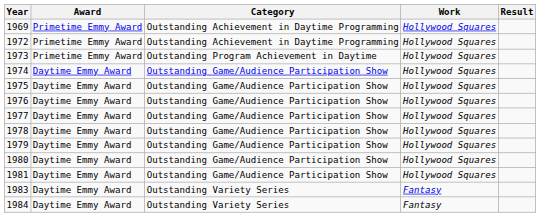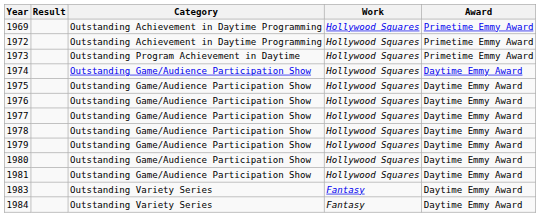 <table class="wikitable sortable">
 <tr>
 <th>Year</th>
-<th>Award</th>
+<th>Result</th>
 <th>Category</th>
 <th>Work</th>
-<th>Result</th>
+<th>Award</th>
 </tr>
 <tr>
 <td>1969</td>
-<td><a href='#'>Primetime Emmy Award</a></td>
+<td></td>
 <td>Outstanding Achievement in Daytime Programming</td>
 <td><em><a href='#'>Hollywood Squares</a></em></td>
-<td></td>
+<td><a href='#'>Primetime Emmy Award</a></td>
 </tr>
 <tr>
 <td>1972</td>
-<td>Primetime Emmy Award</td>
+<td></td>
 <td>Outstanding Achievement in Daytime Programming</td>
 <td><em>Hollywood Squares</em></td>
-<td></td>
+<td>Primetime Emmy Award</td>
 </tr>
 <tr>
 <td>1973</td>
-<td>Primetime Emmy Award</td>
+<td></td>
 <td>Outstanding Program Achievement in Daytime</td>
 <td><em>Hollywood Squares</em></td>
-<td></td>
+<td>Primetime Emmy Award</td>
 </tr>
 <tr>
 <td>1974</td>
-<td><a href='#'>Daytime Emmy Award</a></td>
+<td></td>
 <td><a href='#'>Outstanding Game/Audience Participation Show</a></td>
 <td><em>Hollywood Squares</em></td>
-<td></td>
+<td><a href='#'>Daytime Emmy Award</a></td>
 </tr>
 <tr>
 <td>1975</td>
-<td>Daytime Emmy Award</td>
+<td></td>
 <td>Outstanding Game/Audience Participation Show</td>
 <td><em>Hollywood Squares</em></td>
-<td></td>
+<td>Daytime Emmy Award</td>
 </tr>
 <tr>
 <td>1976</td>
-<td>Daytime Emmy Award</td>
+<td></td>
 <td>Outstanding Game/Audience Participation Show</td>
 <td><em>Hollywood Squares</em></td>
-<td></td>
+<td>Daytime Emmy Award</td>
 </tr>
 <tr>
 <td>1977</td>
-<td>Daytime Emmy Award</td>
+<td></td>
 <td>Outstanding Game/Audience Participation Show</td>
 <td><em>Hollywood Squares</em></td>
-<td></td>
+<td>Daytime Emmy Award</td>
 </tr>
 <tr>
 <td>1978</td>
-<td>Daytime Emmy Award</td>
+<td></td>
 <td>Outstanding Game/Audience Participation Show</td>
 <td><em>Hollywood Squares</em></td>
-<td></td>
+<td>Daytime Emmy Award</td>
 </tr>
 <tr>
 <td>1979</td>
-<td>Daytime Emmy Award</td>
+<td></td>
 <td>Outstanding Game/Audience Participation Show</td>
 <td><em>Hollywood Squares</em></td>
-<td></td>
+<td>Daytime Emmy Award</td>
 </tr>
 <tr>
 <td>1980</td>
-<td>Daytime Emmy Award</td>
+<td></td>
 <td>Outstanding Game/Audience Participation Show</td>
 <td><em>Hollywood Squares</em></td>
-<td></td>
+<td>Daytime Emmy Award</td>
 </tr>
 <tr>
 <td>1981</td>
-<td>Daytime Emmy Award</td>
+<td></td>
 <td>Outstanding Game/Audience Participation Show</td>
 <td><em>Hollywood Squares</em></td>
-<td></td>
+<td>Daytime Emmy Award</td>
 </tr>
 <tr>
 <td>1983</td>
-<td>Daytime Emmy Award</td>
+<td></td>
 <td>Outstanding Variety Series</td>
 <td><em><a href='#'>Fantasy</a></em></td>
-<td></td>
+<td>Daytime Emmy Award</td>
 </tr>
 <tr>
 <td>1984</td>
-<td>Daytime Emmy Award</td>
+<td></td>
 <td>Outstanding Variety Series</td>
 <td><em>Fantasy</em></td>
-<td></td>
+<td>Daytime Emmy Award</td>
 </tr>
 </table>
